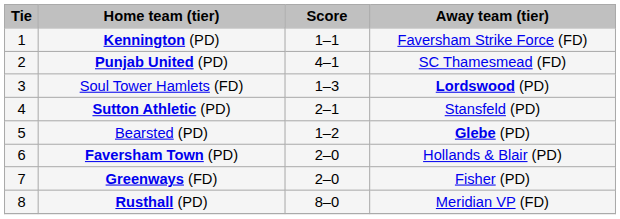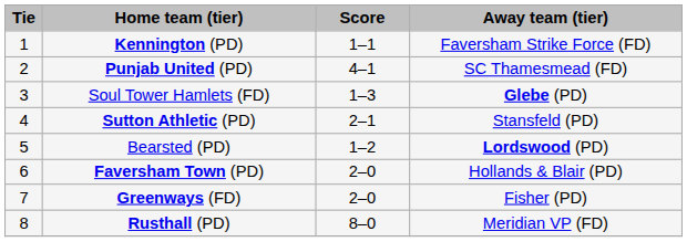 <table class="wikitable" style="width: 600px; background:WhiteSmoke; text-align:center; font-size:90%">
 <tr>
 <td scope="col" style="width:  5.00%; background:silver;"><strong>Tie</strong></td>
 <td scope="col" style="width: 36.25%; background:silver;"><strong>Home team (tier)</strong></td>
 <td scope="col" style="width: 12.50%; background:silver;"><strong>Score</strong></td>
 <td scope="col" style="width: 36.25%; background:silver;"><strong>Away team (tier)</strong></td>
 </tr>
 <tr>
 <td>1</td>
 <td><strong><a href='#'>Kennington</a></strong> (PD)</td>
 <td>1–1 </td>
 <td><a href='#'>Faversham Strike Force</a> (FD)</td>
 </tr>
 <tr>
 <td>2</td>
 <td><strong><a href='#'>Punjab United</a></strong> (PD)</td>
 <td>4–1</td>
 <td><a href='#'>SC Thamesmead</a> (FD)</td>
 </tr>
 <tr>
 <td>3</td>
 <td><a href='#'>Soul Tower Hamlets</a> (FD)</td>
 <td>1–3</td>
-<td><strong><a href='#'>Lordswood</a></strong> (PD)</td>
+<td><strong><a href='#'>Glebe</a></strong> (PD)</td>
 </tr>
 <tr>
 <td>4</td>
 <td><strong><a href='#'>Sutton Athletic</a></strong> (PD)</td>
 <td>2–1</td>
 <td><a href='#'>Stansfeld</a> (PD)</td>
 </tr>
 <tr>
 <td>5</td>
 <td><a href='#'>Bearsted</a> (PD)</td>
 <td>1–2</td>
-<td><strong><a href='#'>Glebe</a></strong> (PD)</td>
+<td><strong><a href='#'>Lordswood</a></strong> (PD)</td>
 </tr>
 <tr>
 <td>6</td>
 <td><strong><a href='#'>Faversham Town</a></strong> (PD)</td>
 <td>2–0</td>
 <td><a href='#'>Hollands & Blair</a> (PD)</td>
 </tr>
 <tr>
 <td>7</td>
 <td><strong><a href='#'>Greenways</a></strong> (FD)</td>
 <td>2–0</td>
 <td><a href='#'>Fisher</a> (PD)</td>
 </tr>
 <tr>
 <td>8</td>
 <td><strong><a href='#'>Rusthall</a></strong> (PD)</td>
 <td>8–0</td>
 <td><a href='#'>Meridian VP</a> (FD)</td>
 </tr>
 <tr>
 </tr>
 </table>
